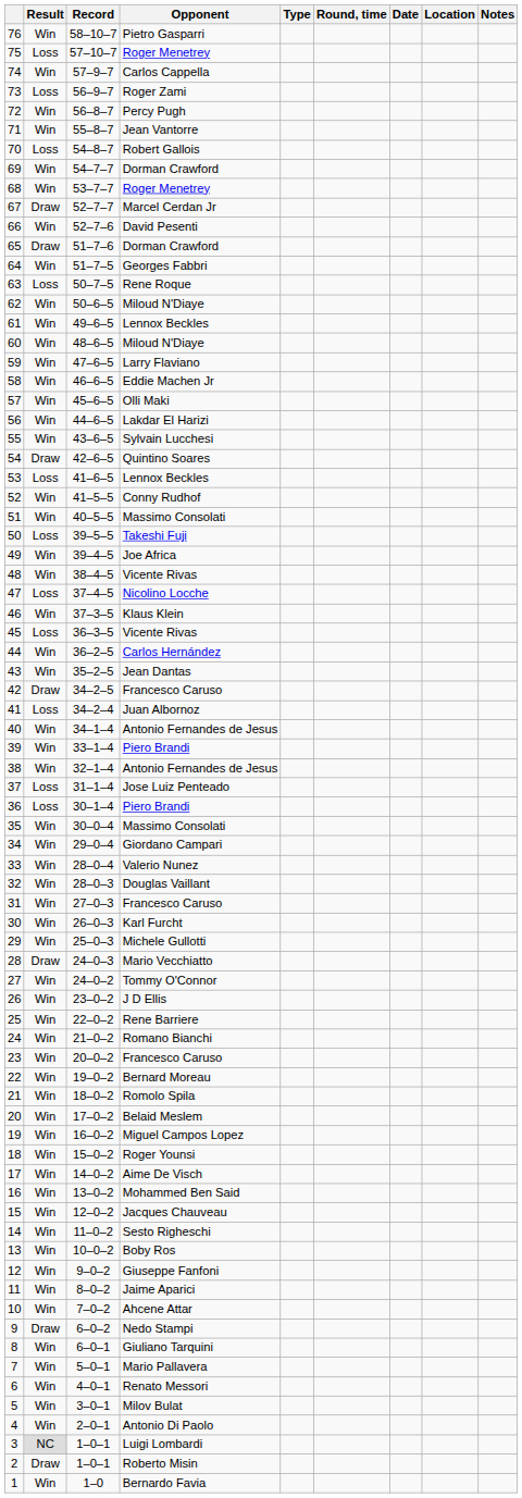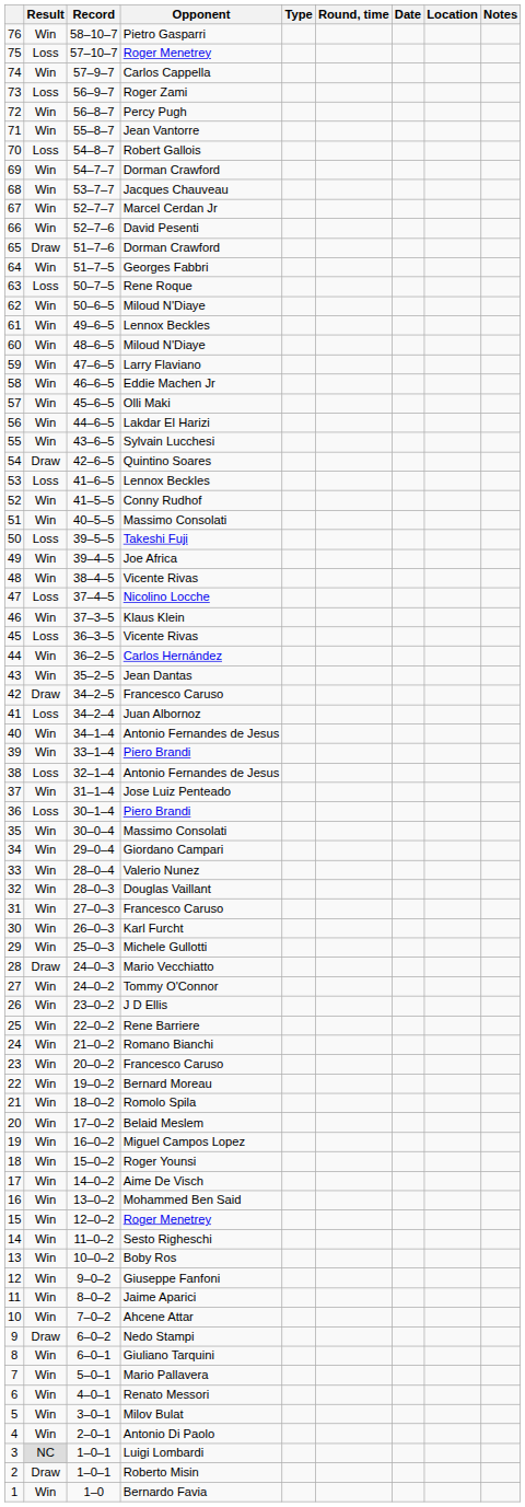 <table class=wikitable style=text-align:center>
 <tr>
 <th></th>
 <th>Result</th>
 <th>Record</th>
 <th>Opponent</th>
 <th>Type</th>
 <th>Round, time</th>
 <th>Date</th>
 <th>Location</th>
 <th>Notes</th>
 </tr>
 <tr>
 <td>76</td>
 <td>Win</td>
 <td>58–10–7 </td>
 <td align=left>Pietro Gasparri</td>
 <td></td>
 <td></td>
 <td></td>
 <td align=left></td>
 <td align=left></td>
 </tr>
 <tr>
 <td>75</td>
 <td>Loss</td>
 <td>57–10–7 </td>
 <td align=left><a href='#'>Roger Menetrey</a></td>
 <td></td>
 <td></td>
 <td></td>
 <td align=left></td>
 <td align=left></td>
 </tr>
 <tr>
 <td>74</td>
 <td>Win</td>
 <td>57–9–7 </td>
 <td align=left>Carlos Cappella</td>
 <td></td>
 <td></td>
 <td></td>
 <td align=left></td>
 <td align=left></td>
 </tr>
 <tr>
 <td>73</td>
 <td>Loss</td>
 <td>56–9–7 </td>
 <td align=left>Roger Zami</td>
 <td></td>
 <td></td>
 <td></td>
 <td align=left></td>
 <td align=left></td>
 </tr>
 <tr>
 <td>72</td>
 <td>Win</td>
 <td>56–8–7 </td>
 <td align=left>Percy Pugh</td>
 <td></td>
 <td></td>
 <td></td>
 <td align=left></td>
 <td align=left></td>
 </tr>
 <tr>
 <td>71</td>
 <td>Win</td>
 <td>55–8–7 </td>
 <td align=left>Jean Vantorre</td>
 <td></td>
 <td></td>
 <td></td>
 <td align=left></td>
 <td align=left></td>
 </tr>
 <tr>
 <td>70</td>
 <td>Loss</td>
 <td>54–8–7 </td>
 <td align=left>Robert Gallois</td>
 <td></td>
 <td></td>
 <td></td>
 <td align=left></td>
 <td align=left></td>
 </tr>
 <tr>
 <td>69</td>
 <td>Win</td>
 <td>54–7–7 </td>
 <td align=left>Dorman Crawford</td>
 <td></td>
 <td></td>
 <td></td>
 <td align=left></td>
 <td align=left></td>
 </tr>
 <tr>
 <td>68</td>
 <td>Win</td>
 <td>53–7–7 </td>
-<td align=left><a href='#'>Roger Menetrey</a></td>
+<td align=left>Jacques Chauveau</td>
 <td></td>
 <td></td>
 <td></td>
 <td align=left></td>
 <td align=left></td>
 </tr>
 <tr>
 <td>67</td>
-<td>Draw</td>
+<td>Win</td>
 <td>52–7–7 </td>
 <td align=left>Marcel Cerdan Jr</td>
 <td></td>
 <td></td>
 <td></td>
 <td align=left></td>
 <td align=left></td>
 </tr>
 <tr>
 <td>66</td>
 <td>Win</td>
 <td>52–7–6 </td>
 <td align=left>David Pesenti</td>
 <td></td>
 <td></td>
 <td></td>
 <td align=left></td>
 <td align=left></td>
 </tr>
 <tr>
 <td>65</td>
 <td>Draw</td>
 <td>51–7–6 </td>
 <td align=left>Dorman Crawford</td>
 <td></td>
 <td></td>
 <td></td>
 <td align=left></td>
 <td align=left></td>
 </tr>
 <tr>
 <td>64</td>
 <td>Win</td>
 <td>51–7–5 </td>
 <td align=left>Georges Fabbri</td>
 <td></td>
 <td></td>
 <td></td>
 <td align=left></td>
 <td align=left></td>
 </tr>
 <tr>
 <td>63</td>
 <td>Loss</td>
 <td>50–7–5 </td>
 <td align=left>Rene Roque</td>
 <td></td>
 <td></td>
 <td></td>
 <td align=left></td>
 <td align=left></td>
 </tr>
 <tr>
 <td>62</td>
 <td>Win</td>
 <td>50–6–5 </td>
 <td align=left>Miloud N'Diaye</td>
 <td></td>
 <td></td>
 <td></td>
 <td align=left></td>
 <td align=left></td>
 </tr>
 <tr>
 <td>61</td>
 <td>Win</td>
 <td>49–6–5 </td>
 <td align=left>Lennox Beckles</td>
 <td></td>
 <td></td>
 <td></td>
 <td align=left></td>
 <td align=left></td>
 </tr>
 <tr>
 <td>60</td>
 <td>Win</td>
 <td>48–6–5 </td>
 <td align=left>Miloud N'Diaye</td>
 <td></td>
 <td></td>
 <td></td>
 <td align=left></td>
 <td align=left></td>
 </tr>
 <tr>
 <td>59</td>
 <td>Win</td>
 <td>47–6–5 </td>
 <td align=left>Larry Flaviano</td>
 <td></td>
 <td></td>
 <td></td>
 <td align=left></td>
 <td align=left></td>
 </tr>
 <tr>
 <td>58</td>
 <td>Win</td>
 <td>46–6–5 </td>
 <td align=left>Eddie Machen Jr</td>
 <td></td>
 <td></td>
 <td></td>
 <td align=left></td>
 <td align=left></td>
 </tr>
 <tr>
 <td>57</td>
 <td>Win</td>
 <td>45–6–5 </td>
 <td align=left>Olli Maki</td>
 <td></td>
 <td></td>
 <td></td>
 <td align=left></td>
 <td align=left></td>
 </tr>
 <tr>
 <td>56</td>
 <td>Win</td>
 <td>44–6–5 </td>
 <td align=left>Lakdar El Harizi</td>
 <td></td>
 <td></td>
 <td></td>
 <td align=left></td>
 <td align=left></td>
 </tr>
 <tr>
 <td>55</td>
 <td>Win</td>
 <td>43–6–5 </td>
 <td align=left>Sylvain Lucchesi</td>
 <td></td>
 <td></td>
 <td></td>
 <td align=left></td>
 <td align=left></td>
 </tr>
 <tr>
 <td>54</td>
 <td>Draw</td>
 <td>42–6–5 </td>
 <td align=left>Quintino Soares</td>
 <td></td>
 <td></td>
 <td></td>
 <td align=left></td>
 <td align=left></td>
 </tr>
 <tr>
 <td>53</td>
 <td>Loss</td>
 <td>41–6–5 </td>
 <td align=left>Lennox Beckles</td>
 <td></td>
 <td></td>
 <td></td>
 <td align=left></td>
 <td align=left></td>
 </tr>
 <tr>
 <td>52</td>
 <td>Win</td>
 <td>41–5–5 </td>
 <td align=left>Conny Rudhof</td>
 <td></td>
 <td></td>
 <td></td>
 <td align=left></td>
 <td align=left></td>
 </tr>
 <tr>
 <td>51</td>
 <td>Win</td>
 <td>40–5–5 </td>
 <td align=left>Massimo Consolati</td>
 <td></td>
 <td></td>
 <td></td>
 <td align=left></td>
 <td align=left></td>
 </tr>
 <tr>
 <td>50</td>
 <td>Loss</td>
 <td>39–5–5 </td>
 <td align=left><a href='#'>Takeshi Fuji</a></td>
 <td></td>
 <td></td>
 <td></td>
 <td align=left></td>
 <td align=left></td>
 </tr>
 <tr>
 <td>49</td>
 <td>Win</td>
 <td>39–4–5 </td>
 <td align=left>Joe Africa</td>
 <td></td>
 <td></td>
 <td></td>
 <td align=left></td>
 <td align=left></td>
 </tr>
 <tr>
 <td>48</td>
 <td>Win</td>
 <td>38–4–5 </td>
 <td align=left>Vicente Rivas</td>
 <td></td>
 <td></td>
 <td></td>
 <td align=left></td>
 <td align=left></td>
 </tr>
 <tr>
 <td>47</td>
 <td>Loss</td>
 <td>37–4–5 </td>
 <td align=left><a href='#'>Nicolino Locche</a></td>
 <td></td>
 <td></td>
 <td></td>
 <td align=left></td>
 <td align=left></td>
 </tr>
 <tr>
 <td>46</td>
 <td>Win</td>
 <td>37–3–5 </td>
 <td align=left>Klaus Klein</td>
 <td></td>
 <td></td>
 <td></td>
 <td align=left></td>
 <td align=left></td>
 </tr>
 <tr>
 <td>45</td>
 <td>Loss</td>
 <td>36–3–5 </td>
 <td align=left>Vicente Rivas</td>
 <td></td>
 <td></td>
 <td></td>
 <td align=left></td>
 <td align=left></td>
 </tr>
 <tr>
 <td>44</td>
 <td>Win</td>
 <td>36–2–5 </td>
 <td align=left><a href='#'>Carlos Hernández</a></td>
 <td></td>
 <td></td>
 <td></td>
 <td align=left></td>
 <td align=left></td>
 </tr>
 <tr>
 <td>43</td>
 <td>Win</td>
 <td>35–2–5 </td>
 <td align=left>Jean Dantas</td>
 <td></td>
 <td></td>
 <td></td>
 <td align=left></td>
 <td align=left></td>
 </tr>
 <tr>
 <td>42</td>
 <td>Draw</td>
 <td>34–2–5 </td>
 <td align=left>Francesco Caruso</td>
 <td></td>
 <td></td>
 <td></td>
 <td align=left></td>
 <td align=left></td>
 </tr>
 <tr>
 <td>41</td>
 <td>Loss</td>
 <td>34–2–4 </td>
 <td align=left>Juan Albornoz</td>
 <td></td>
 <td></td>
 <td></td>
 <td align=left></td>
 <td align=left></td>
 </tr>
 <tr>
 <td>40</td>
 <td>Win</td>
 <td>34–1–4 </td>
 <td align=left>Antonio Fernandes de Jesus</td>
 <td></td>
 <td></td>
 <td></td>
 <td align=left></td>
 <td align=left></td>
 </tr>
 <tr>
 <td>39</td>
 <td>Win</td>
 <td>33–1–4 </td>
 <td align=left><a href='#'>Piero Brandi</a></td>
 <td></td>
 <td></td>
 <td></td>
 <td align=left></td>
 <td align=left></td>
 </tr>
 <tr>
 <td>38</td>
-<td>Win</td>
+<td>Loss</td>
 <td>32–1–4 </td>
 <td align=left>Antonio Fernandes de Jesus</td>
 <td></td>
 <td></td>
 <td></td>
 <td align=left></td>
 <td align=left></td>
 </tr>
 <tr>
 <td>37</td>
-<td>Loss</td>
+<td>Win</td>
 <td>31–1–4 </td>
 <td align=left>Jose Luiz Penteado</td>
 <td></td>
 <td></td>
 <td></td>
 <td align=left></td>
 <td align=left></td>
 </tr>
 <tr>
 <td>36</td>
 <td>Loss</td>
 <td>30–1–4 </td>
 <td align=left><a href='#'>Piero Brandi</a></td>
 <td></td>
 <td></td>
 <td></td>
 <td align=left></td>
 <td align=left></td>
 </tr>
 <tr>
 <td>35</td>
 <td>Win</td>
 <td>30–0–4 </td>
 <td align=left>Massimo Consolati</td>
 <td></td>
 <td></td>
 <td></td>
 <td align=left></td>
 <td align=left></td>
 </tr>
 <tr>
 <td>34</td>
 <td>Win</td>
 <td>29–0–4 </td>
 <td align=left>Giordano Campari</td>
 <td></td>
 <td></td>
 <td></td>
 <td align=left></td>
 <td align=left></td>
 </tr>
 <tr>
 <td>33</td>
 <td>Win</td>
 <td>28–0–4 </td>
 <td align=left>Valerio Nunez</td>
 <td></td>
 <td></td>
 <td></td>
 <td align=left></td>
 <td align=left></td>
 </tr>
 <tr>
 <td>32</td>
 <td>Win</td>
 <td>28–0–3 </td>
 <td align=left>Douglas Vaillant</td>
 <td></td>
 <td></td>
 <td></td>
 <td align=left></td>
 <td align=left></td>
 </tr>
 <tr>
 <td>31</td>
 <td>Win</td>
 <td>27–0–3 </td>
 <td align=left>Francesco Caruso</td>
 <td></td>
 <td></td>
 <td></td>
 <td align=left></td>
 <td align=left></td>
 </tr>
 <tr>
 <td>30</td>
 <td>Win</td>
 <td>26–0–3 </td>
 <td align=left>Karl Furcht</td>
 <td></td>
 <td></td>
 <td></td>
 <td align=left></td>
 <td align=left></td>
 </tr>
 <tr>
 <td>29</td>
 <td>Win</td>
 <td>25–0–3 </td>
 <td align=left>Michele Gullotti</td>
 <td></td>
 <td></td>
 <td></td>
 <td align=left></td>
 <td align=left></td>
 </tr>
 <tr>
 <td>28</td>
 <td>Draw</td>
 <td>24–0–3 </td>
 <td align=left>Mario Vecchiatto</td>
 <td></td>
 <td></td>
 <td></td>
 <td align=left></td>
 <td align=left></td>
 </tr>
 <tr>
 <td>27</td>
 <td>Win</td>
 <td>24–0–2 </td>
 <td align=left>Tommy O'Connor</td>
 <td></td>
 <td></td>
 <td></td>
 <td align=left></td>
 <td align=left></td>
 </tr>
 <tr>
 <td>26</td>
 <td>Win</td>
 <td>23–0–2 </td>
 <td align=left>J D Ellis</td>
 <td></td>
 <td></td>
 <td></td>
 <td align=left></td>
 <td align=left></td>
 </tr>
 <tr>
 <td>25</td>
 <td>Win</td>
 <td>22–0–2 </td>
 <td align=left>Rene Barriere</td>
 <td></td>
 <td></td>
 <td></td>
 <td align=left></td>
 <td align=left></td>
 </tr>
 <tr>
 <td>24</td>
 <td>Win</td>
 <td>21–0–2 </td>
 <td align=left>Romano Bianchi</td>
 <td></td>
 <td></td>
 <td></td>
 <td align=left></td>
 <td align=left></td>
 </tr>
 <tr>
 <td>23</td>
 <td>Win</td>
 <td>20–0–2 </td>
 <td align=left>Francesco Caruso</td>
 <td></td>
 <td></td>
 <td></td>
 <td align=left></td>
 <td align=left></td>
 </tr>
 <tr>
 <td>22</td>
 <td>Win</td>
 <td>19–0–2 </td>
 <td align=left>Bernard Moreau</td>
 <td></td>
 <td></td>
 <td></td>
 <td align=left></td>
 <td align=left></td>
 </tr>
 <tr>
 <td>21</td>
 <td>Win</td>
 <td>18–0–2 </td>
 <td align=left>Romolo Spila</td>
 <td></td>
 <td></td>
 <td></td>
 <td align=left></td>
 <td align=left></td>
 </tr>
 <tr>
 <td>20</td>
 <td>Win</td>
 <td>17–0–2 </td>
 <td align=left>Belaid Meslem</td>
 <td></td>
 <td></td>
 <td></td>
 <td align=left></td>
 <td align=left></td>
 </tr>
 <tr>
 <td>19</td>
 <td>Win</td>
 <td>16–0–2 </td>
 <td align=left>Miguel Campos Lopez</td>
 <td></td>
 <td></td>
 <td></td>
 <td align=left></td>
 <td align=left></td>
 </tr>
 <tr>
 <td>18</td>
 <td>Win</td>
 <td>15–0–2 </td>
 <td align=left>Roger Younsi</td>
 <td></td>
 <td></td>
 <td></td>
 <td align=left></td>
 <td align=left></td>
 </tr>
 <tr>
 <td>17</td>
 <td>Win</td>
 <td>14–0–2 </td>
 <td align=left>Aime De Visch</td>
 <td></td>
 <td></td>
 <td></td>
 <td align=left></td>
 <td align=left></td>
 </tr>
 <tr>
 <td>16</td>
 <td>Win</td>
 <td>13–0–2 </td>
 <td align=left>Mohammed Ben Said</td>
 <td></td>
 <td></td>
 <td></td>
 <td align=left></td>
 <td align=left></td>
 </tr>
 <tr>
 <td>15</td>
 <td>Win</td>
 <td>12–0–2 </td>
-<td align=left>Jacques Chauveau</td>
+<td align=left><a href='#'>Roger Menetrey</a></td>
 <td></td>
 <td></td>
 <td></td>
 <td align=left></td>
 <td align=left></td>
 </tr>
 <tr>
 <td>14</td>
 <td>Win</td>
 <td>11–0–2 </td>
 <td align=left>Sesto Righeschi</td>
 <td></td>
 <td></td>
 <td></td>
 <td align=left></td>
 <td align=left></td>
 </tr>
 <tr>
 <td>13</td>
 <td>Win</td>
 <td>10–0–2 </td>
 <td align=left>Boby Ros</td>
 <td></td>
 <td></td>
 <td></td>
 <td align=left></td>
 <td align=left></td>
 </tr>
 <tr>
 <td>12</td>
 <td>Win</td>
 <td>9–0–2 </td>
 <td align=left>Giuseppe Fanfoni</td>
 <td></td>
 <td></td>
 <td></td>
 <td align=left></td>
 <td align=left></td>
 </tr>
 <tr>
 <td>11</td>
 <td>Win</td>
 <td>8–0–2 </td>
 <td align=left>Jaime Aparici</td>
 <td></td>
 <td></td>
 <td></td>
 <td align=left></td>
 <td align=left></td>
 </tr>
 <tr>
 <td>10</td>
 <td>Win</td>
 <td>7–0–2 </td>
 <td align=left>Ahcene Attar</td>
 <td></td>
 <td></td>
 <td></td>
 <td align=left></td>
 <td align=left></td>
 </tr>
 <tr>
 <td>9</td>
 <td>Draw</td>
 <td>6–0–2 </td>
 <td align=left>Nedo Stampi</td>
 <td></td>
 <td></td>
 <td></td>
 <td align=left></td>
 <td align=left></td>
 </tr>
 <tr>
 <td>8</td>
 <td>Win</td>
 <td>6–0–1 </td>
 <td align=left>Giuliano Tarquini</td>
 <td></td>
 <td></td>
 <td></td>
 <td align=left></td>
 <td align=left></td>
 </tr>
 <tr>
 <td>7</td>
 <td>Win</td>
 <td>5–0–1 </td>
 <td align=left>Mario Pallavera</td>
 <td></td>
 <td></td>
 <td></td>
 <td align=left></td>
 <td align=left></td>
 </tr>
 <tr>
 <td>6</td>
 <td>Win</td>
 <td>4–0–1 </td>
 <td align=left>Renato Messori</td>
 <td></td>
 <td></td>
 <td></td>
 <td align=left></td>
 <td align=left></td>
 </tr>
 <tr>
 <td>5</td>
 <td>Win</td>
 <td>3–0–1 </td>
 <td align=left>Milov Bulat</td>
 <td></td>
 <td></td>
 <td></td>
 <td align=left></td>
 <td align=left></td>
 </tr>
 <tr>
 <td>4</td>
 <td>Win</td>
 <td>2–0–1 </td>
 <td align=left>Antonio Di Paolo</td>
 <td></td>
 <td></td>
 <td></td>
 <td align=left></td>
 <td align=left></td>
 </tr>
 <tr>
 <td>3</td>
 <td style=background:#DDD>NC</td>
 <td>1–0–1 </td>
 <td align=left>Luigi Lombardi</td>
 <td></td>
 <td></td>
 <td></td>
 <td align=left></td>
 <td align=left></td>
 </tr>
 <tr>
 <td>2</td>
 <td>Draw</td>
 <td>1–0–1</td>
 <td align=left>Roberto Misin</td>
 <td></td>
 <td></td>
 <td></td>
 <td align=left></td>
 <td align=left></td>
 </tr>
 <tr>
 <td>1</td>
 <td>Win</td>
 <td>1–0</td>
 <td align=left>Bernardo Favia</td>
 <td></td>
 <td></td>
 <td></td>
 <td align=left></td>
 <td align=left></td>
 </tr>
 </table>
